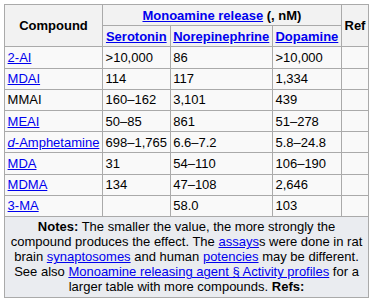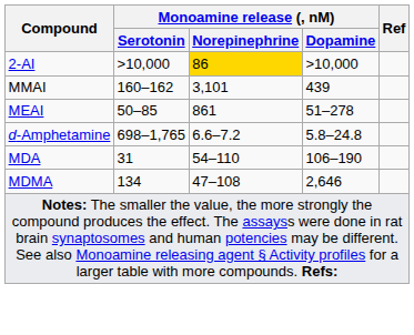 <table class="wikitable" style="font-size:small;">
 <tr>
 <th rowspan="2">Compound</th>
 <th colspan="3"><a href='#'>Monoamine release</a> (, nM)</th>
 <th rowspan="2">Ref</th>
 </tr>
 <tr>
 <th><a href='#'>Serotonin</a></th>
 <th><a href='#'>Norepinephrine</a></th>
 <th><a href='#'>Dopamine</a></th>
 </tr>
 <tr>
 <td><a href='#'>2-AI</a></td>
 <td>>10,000</td>
-<td>86</td>
+<td style="background: gold;">86</td>
 <td>>10,000</td>
-<td></td>
-</tr>
-<tr>
-<td><a href='#'>MDAI</a></td>
-<td>114</td>
-<td>117</td>
-<td>1,334</td>
 <td></td>
 </tr>
 <tr>
 <td>MMAI</td>
 <td>160–162</td>
 <td>3,101</td>
 <td>439</td>
 <td></td>
 </tr>
 <tr>
 <td><a href='#'>MEAI</a></td>
 <td>50–85</td>
 <td>861</td>
 <td>51–278</td>
 <td></td>
 </tr>
 <tr>
 <td><a href='#'><em>d</em>-Amphetamine</a></td>
 <td>698–1,765</td>
 <td>6.6–7.2</td>
 <td>5.8–24.8</td>
 <td></td>
 </tr>
 <tr>
 <td><a href='#'>MDA</a></td>
 <td>31</td>
 <td>54–110</td>
 <td>106–190</td>
 <td></td>
 </tr>
 <tr>
 <td><a href='#'>MDMA</a></td>
 <td>134</td>
 <td>47–108</td>
 <td>2,646</td>
 <td></td>
 </tr>
-<tr>
-<td><a href='#'>3-MA</a></td>
-<td></td>
-<td>58.0</td>
-<td>103</td>
-<td></td>
-</tr>
 <tr class="sortbottom">
 <td colspan="5" style="width: 1px; background-color:#eaecf0; text-align: center;"><strong>Notes:</strong> The smaller the value, the more strongly the compound produces the effect. The <a href='#'>assays</a>s were done in rat brain <a href='#'>synaptosomes</a> and human <a href='#'>potencies</a> may be different. See also <a href='#'>Monoamine releasing agent § Activity profiles</a> for a larger table with more compounds. <strong>Refs:</strong> </td>
 </tr>
 </table>
